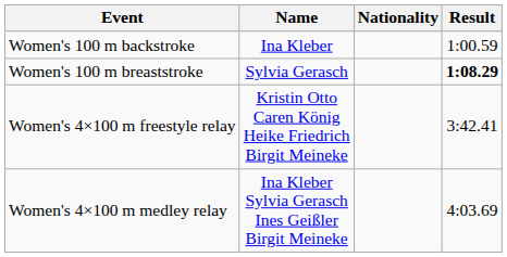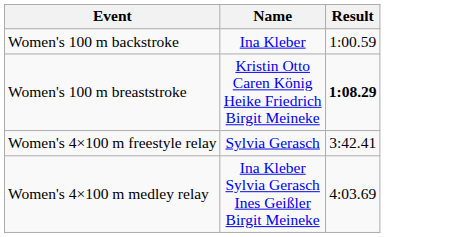 <table class=wikitable style=text-align:center>
 <tr>
 <th>Event</th>
 <th>Name</th>
-<th>Nationality</th>
 <th>Result</th>
 </tr>
 <tr>
 <td align=left>Women's 100 m backstroke</td>
 <td><a href='#'>Ina Kleber</a></td>
-<td></td>
 <td>1:00.59</td>
 </tr>
 <tr>
 <td align=left>Women's 100 m breaststroke</td>
-<td><a href='#'>Sylvia Gerasch</a></td>
-<td></td>
+<td><a href='#'>Kristin Otto</a><br> <a href='#'>Caren König</a><br> <a href='#'>Heike Friedrich</a><br> <a href='#'>Birgit Meineke</a><br></td>
 <td><strong>1:08.29</strong></td>
 </tr>
 <tr>
 <td align=left>Women's 4×100 m freestyle relay</td>
-<td><a href='#'>Kristin Otto</a><br> <a href='#'>Caren König</a><br> <a href='#'>Heike Friedrich</a><br> <a href='#'>Birgit Meineke</a><br></td>
-<td></td>
+<td><a href='#'>Sylvia Gerasch</a></td>
 <td>3:42.41</td>
 </tr>
 <tr>
 <td align=left>Women's 4×100 m medley relay</td>
 <td><a href='#'>Ina Kleber</a><br> <a href='#'>Sylvia Gerasch</a><br> <a href='#'>Ines Geißler</a><br> <a href='#'>Birgit Meineke</a></td>
-<td></td>
 <td>4:03.69</td>
 </tr>
 </table>
